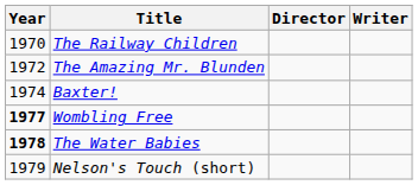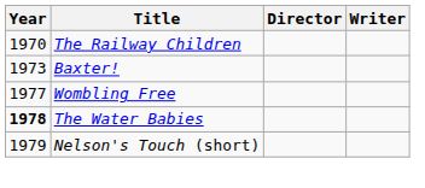 <table class="wikitable">
 <tr>
 <th>Year</th>
 <th>Title</th>
 <th>Director</th>
 <th>Writer</th>
 </tr>
 <tr>
 <td>1970</td>
 <td><em><a href='#'>The Railway Children</a></em></td>
 <td></td>
 <td></td>
 </tr>
 <tr>
-<td>1972</td>
-<td><em><a href='#'>The Amazing Mr. Blunden</a></em></td>
-<td></td>
-<td></td>
-</tr>
-<tr>
-<td>1974</td>
+<td>1973</td>
 <td><em><a href='#'>Baxter!</a></em></td>
 <td></td>
 <td></td>
 </tr>
 <tr>
-<td><strong>1977</strong></td>
+<td>1977</td>
 <td><em><a href='#'>Wombling Free</a></em></td>
 <td></td>
 <td></td>
 </tr>
 <tr>
 <td><strong>1978</strong></td>
 <td><em><a href='#'>The Water Babies</a></em></td>
 <td></td>
 <td></td>
 </tr>
 <tr>
 <td>1979</td>
 <td><em>Nelson's Touch</em> (short)</td>
 <td></td>
 <td></td>
 </tr>
 </table>
